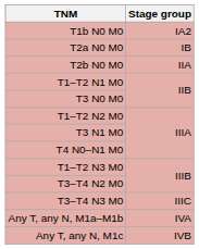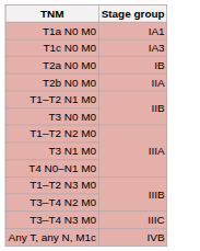 <table class="wikitable floatright" style="text-align:right;font-size:90%;margin-left:1em;background:#E5AFAA;">
 <tr>
 <th>TNM</th>
 <th>Stage group</th>
 </tr>
 <tr>
-<td>T1b N0 M0</td>
-<td>IA2</td>
+<td>T1a N0 M0</td>
+<td>IA1</td>
+</tr>
+<tr>
+<td>T1c N0 M0</td>
+<td>IA3</td>
 </tr>
 <tr>
 <td>T2a N0 M0</td>
 <td>IB</td>
 </tr>
 <tr>
 <td>T2b N0 M0</td>
 <td>IIA</td>
 </tr>
 <tr>
 <td>T1–T2 N1 M0</td>
 <td rowspan="2">IIB</td>
 </tr>
 <tr>
 <td>T3 N0 M0</td>
 </tr>
 <tr>
 <td>T1–T2 N2 M0</td>
 <td rowspan="3">IIIA</td>
 </tr>
 <tr>
 <td>T3 N1 M0</td>
 </tr>
 <tr>
 <td>T4 N0–N1 M0</td>
 </tr>
 <tr>
 <td>T1–T2 N3 M0</td>
 <td rowspan="2">IIIB</td>
 </tr>
 <tr>
 <td>T3–T4 N2 M0</td>
 </tr>
 <tr>
 <td>T3–T4 N3 M0</td>
 <td>IIIC</td>
 </tr>
 <tr>
-<td>Any T, any N, M1a–M1b</td>
-<td>IVA</td>
-</tr>
-<tr>
 <td>Any T, any N, M1c</td>
 <td>IVB</td>
 </tr>
 </table>
